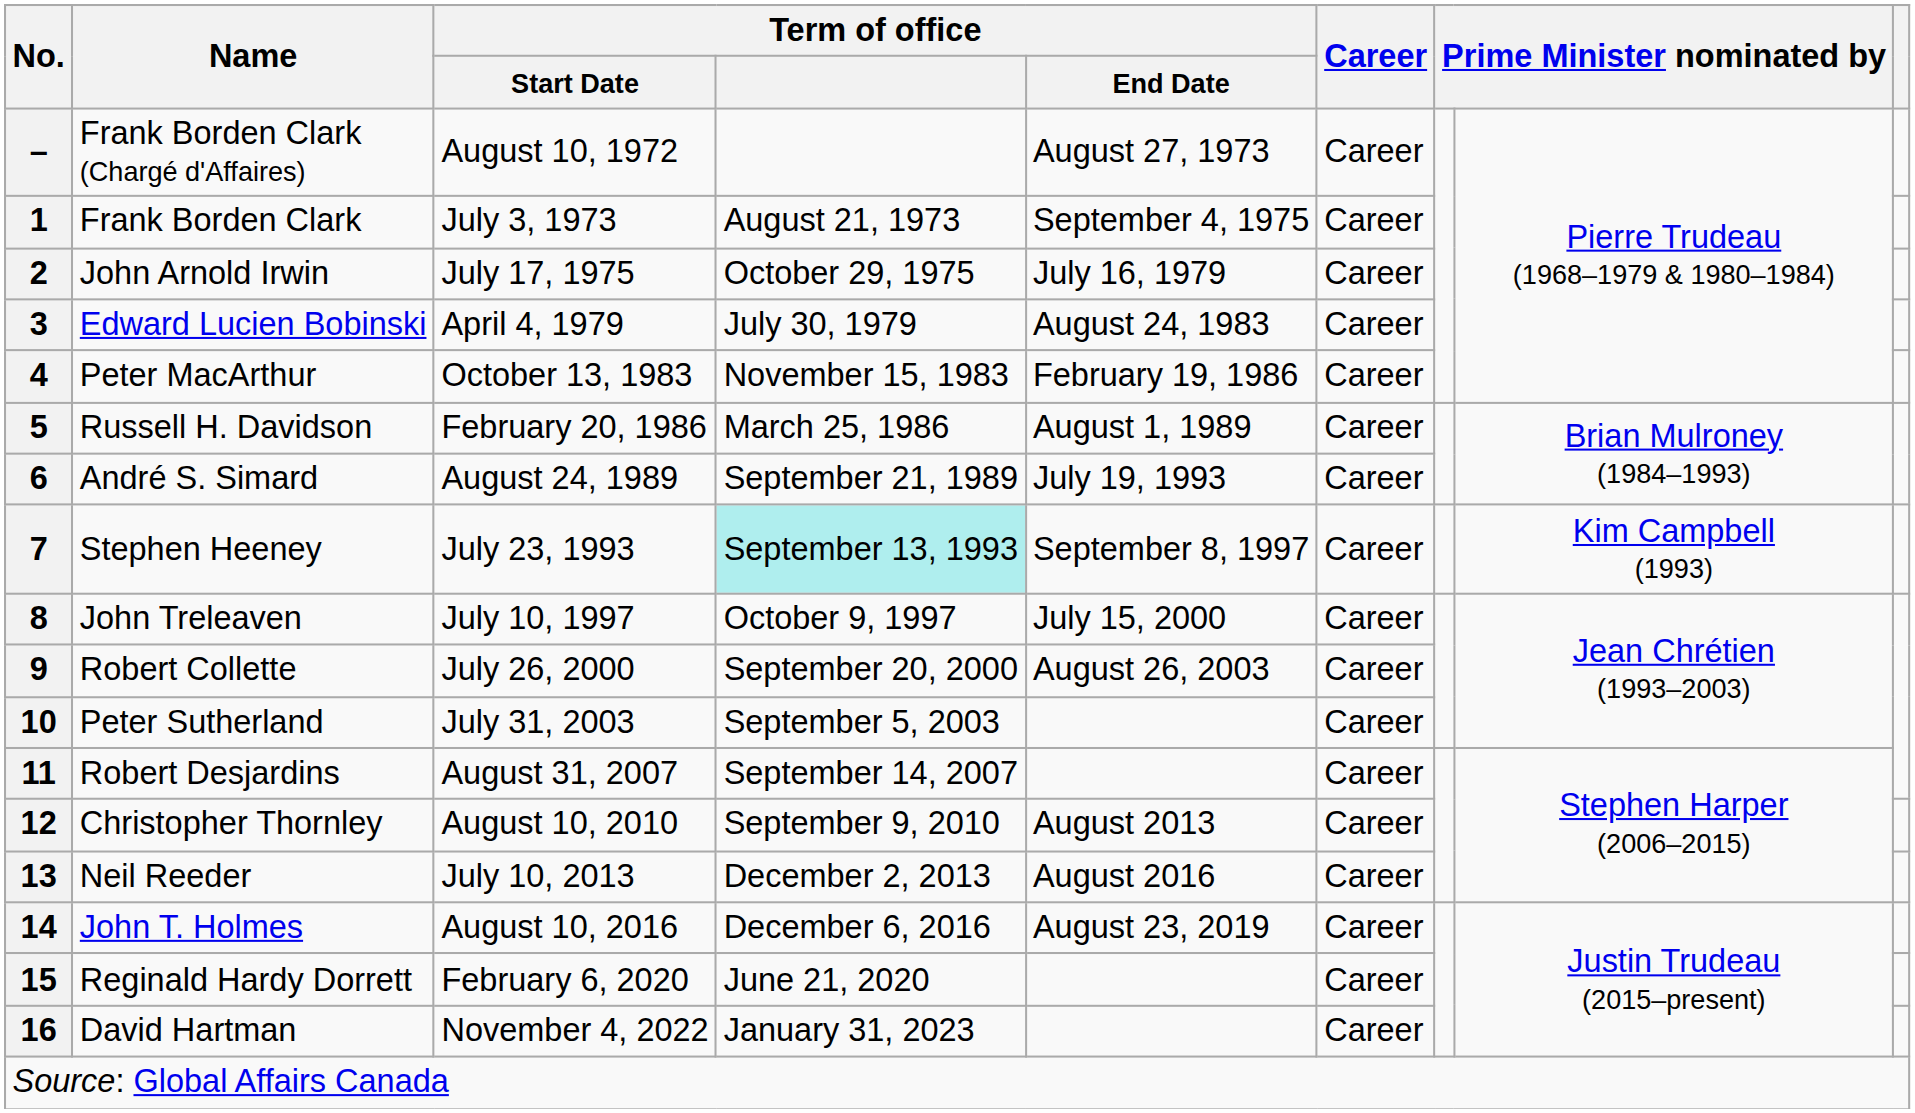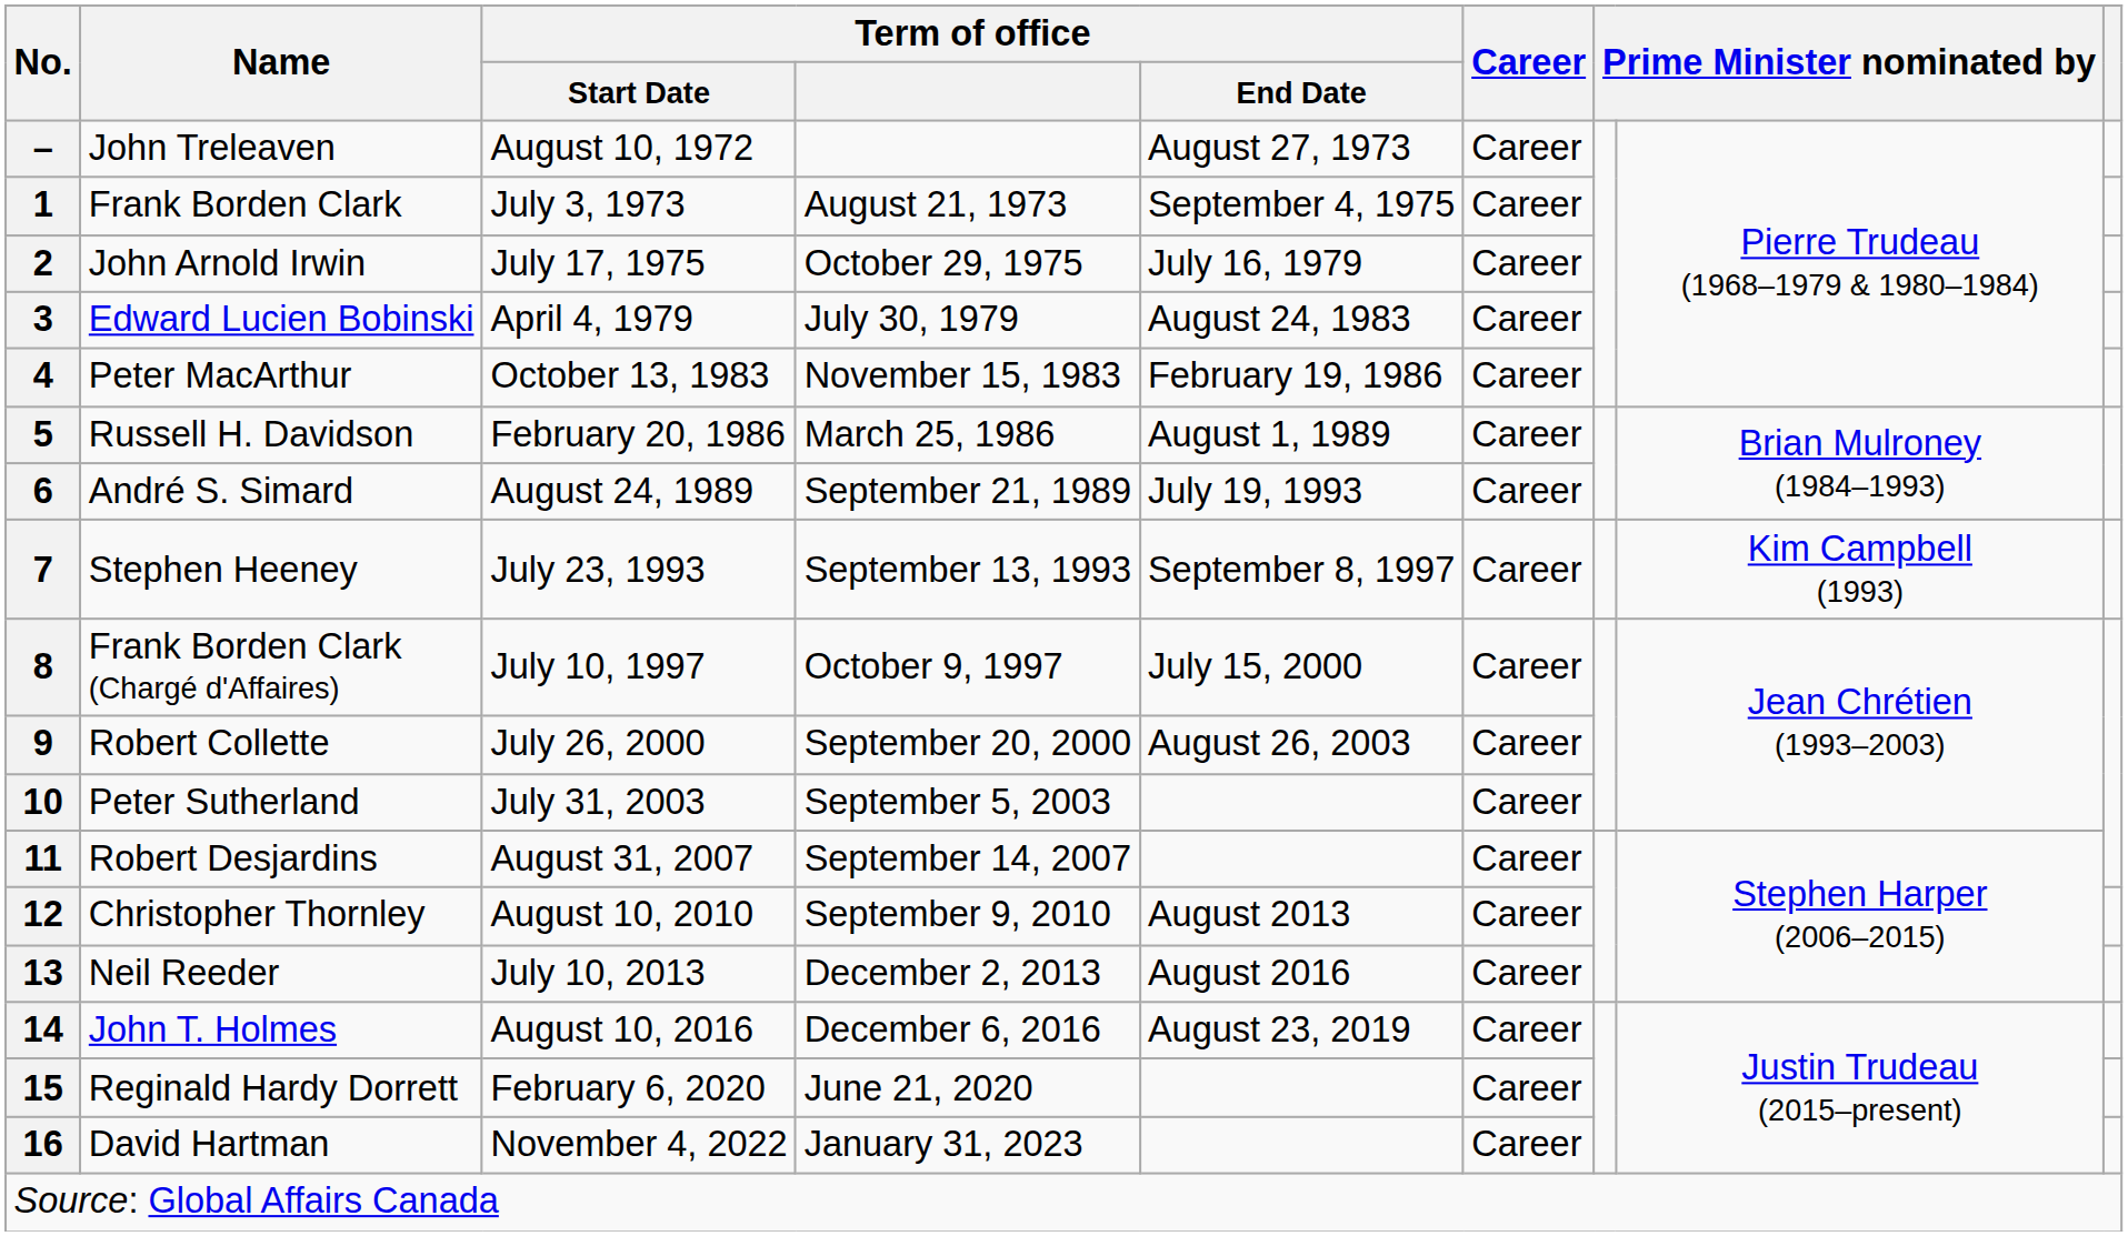 <table class="wikitable">
 <tr>
 <th rowspan="2">No.</th>
 <th rowspan="2">Name</th>
 <th colspan="3">Term of office</th>
 <th rowspan="2"><a href='#'>Career</a></th>
 <th rowspan="2"; colspan="2"><a href='#'>Prime Minister</a> nominated by</th>
 <th rowspan="2"></th>
 </tr>
 <tr>
 <th><small>Start Date</small></th>
 <th><small><a href='#'></a></small></th>
 <th><small>End Date</small></th>
 </tr>
 <tr>
 <th>–</th>
-<td>Frank Borden Clark<br><small>(Chargé d'Affaires)</small></td>
+<td>John Treleaven</td>
 <td>August 10, 1972</td>
 <td></td>
 <td>August 27, 1973</td>
 <td>Career</td>
 <td rowspan="5"></td>
 <td rowspan="5"style=text-align:center><a href='#'>Pierre Trudeau</a><br><small>(1968–1979 & 1980–1984)</small></td>
 <td></td>
 </tr>
 <tr>
 <th>1</th>
 <td>Frank Borden Clark</td>
 <td>July 3, 1973</td>
 <td>August 21, 1973</td>
 <td>September 4, 1975</td>
 <td>Career</td>
 <td></td>
 </tr>
 <tr>
 <th>2</th>
 <td>John Arnold Irwin</td>
 <td>July 17, 1975</td>
 <td>October 29, 1975</td>
 <td>July 16, 1979</td>
 <td>Career</td>
 <td></td>
 </tr>
 <tr>
 <th>3</th>
 <td><a href='#'>Edward Lucien Bobinski</a></td>
 <td>April 4, 1979</td>
 <td>July 30, 1979</td>
 <td>August 24, 1983</td>
 <td>Career</td>
 </tr>
 <tr>
 <th>4</th>
 <td>Peter MacArthur</td>
 <td>October 13, 1983</td>
 <td>November 15, 1983</td>
 <td>February 19, 1986</td>
 <td>Career</td>
 <td></td>
 </tr>
 <tr>
 <th>5</th>
 <td>Russell H. Davidson</td>
 <td>February 20, 1986</td>
 <td>March 25, 1986</td>
 <td>August 1, 1989</td>
 <td>Career</td>
 <td rowspan="2"></td>
 <td rowspan="2" style=text-align:center><a href='#'>Brian Mulroney</a><br><small>(1984–1993)</small></td>
 </tr>
 <tr>
 <th>6</th>
 <td>André S. Simard</td>
 <td>August 24, 1989</td>
 <td>September 21, 1989</td>
 <td>July 19, 1993</td>
 <td>Career</td>
 </tr>
 <tr>
 <th>7</th>
 <td>Stephen Heeney</td>
 <td>July 23, 1993</td>
-<td style="background: paleturquoise;">September 13, 1993</td>
+<td>September 13, 1993</td>
 <td>September 8, 1997</td>
 <td>Career</td>
 <td></td>
 <td style=text-align:center><a href='#'>Kim Campbell</a><br><small>(1993)</small></td>
 <td></td>
 </tr>
 <tr>
 <th>8</th>
-<td>John Treleaven</td>
+<td>Frank Borden Clark<br><small>(Chargé d'Affaires)</small></td>
 <td>July 10, 1997</td>
 <td>October 9, 1997</td>
 <td>July 15, 2000</td>
 <td>Career</td>
 <td rowspan="3"></td>
 <td rowspan="3"style=text-align:center><a href='#'>Jean Chrétien</a><br><small>(1993–2003)</small></td>
 </tr>
 <tr>
 <th>9</th>
 <td>Robert Collette</td>
 <td>July 26, 2000</td>
 <td>September 20, 2000</td>
 <td>August 26, 2003</td>
 <td>Career</td>
 </tr>
 <tr>
 <th>10</th>
 <td>Peter Sutherland</td>
 <td>July 31, 2003</td>
 <td>September 5, 2003</td>
 <td></td>
 <td>Career</td>
 </tr>
 <tr>
 <th>11</th>
 <td>Robert Desjardins</td>
 <td>August 31, 2007</td>
 <td>September 14, 2007</td>
 <td></td>
 <td>Career</td>
 <td rowspan="3"></td>
 <td rowspan="3"style=text-align:center><a href='#'>Stephen Harper</a><br><small>(2006–2015)</small></td>
 </tr>
 <tr>
 <th>12</th>
 <td>Christopher Thornley</td>
 <td>August 10, 2010</td>
 <td>September 9, 2010</td>
 <td>August 2013</td>
 <td>Career</td>
 <td></td>
 </tr>
 <tr>
 <th>13</th>
 <td>Neil Reeder</td>
 <td>July 10, 2013</td>
 <td>December 2, 2013</td>
 <td>August 2016</td>
 <td>Career</td>
 <td></td>
 </tr>
 <tr>
 <th>14</th>
 <td><a href='#'>John T. Holmes</a></td>
 <td>August 10, 2016</td>
 <td>December 6, 2016</td>
 <td>August 23, 2019</td>
 <td>Career</td>
 <td rowspan="3"></td>
 <td rowspan="3"style=text-align:center><a href='#'>Justin Trudeau</a><br><small>(2015–present)</small></td>
 <td></td>
 </tr>
 <tr>
 <th>15</th>
 <td>Reginald Hardy Dorrett</td>
 <td>February 6, 2020</td>
 <td>June 21, 2020</td>
 <td></td>
 <td>Career</td>
 <td></td>
 </tr>
 <tr>
 <th>16</th>
 <td>David Hartman</td>
 <td>November 4, 2022</td>
 <td>January 31, 2023</td>
 <td></td>
 <td>Career</td>
 <td></td>
 </tr>
 <tr>
 <td colspan=9><em>Source</em>: <a href='#'>Global Affairs Canada</a></td>
 </tr>
 </table>
